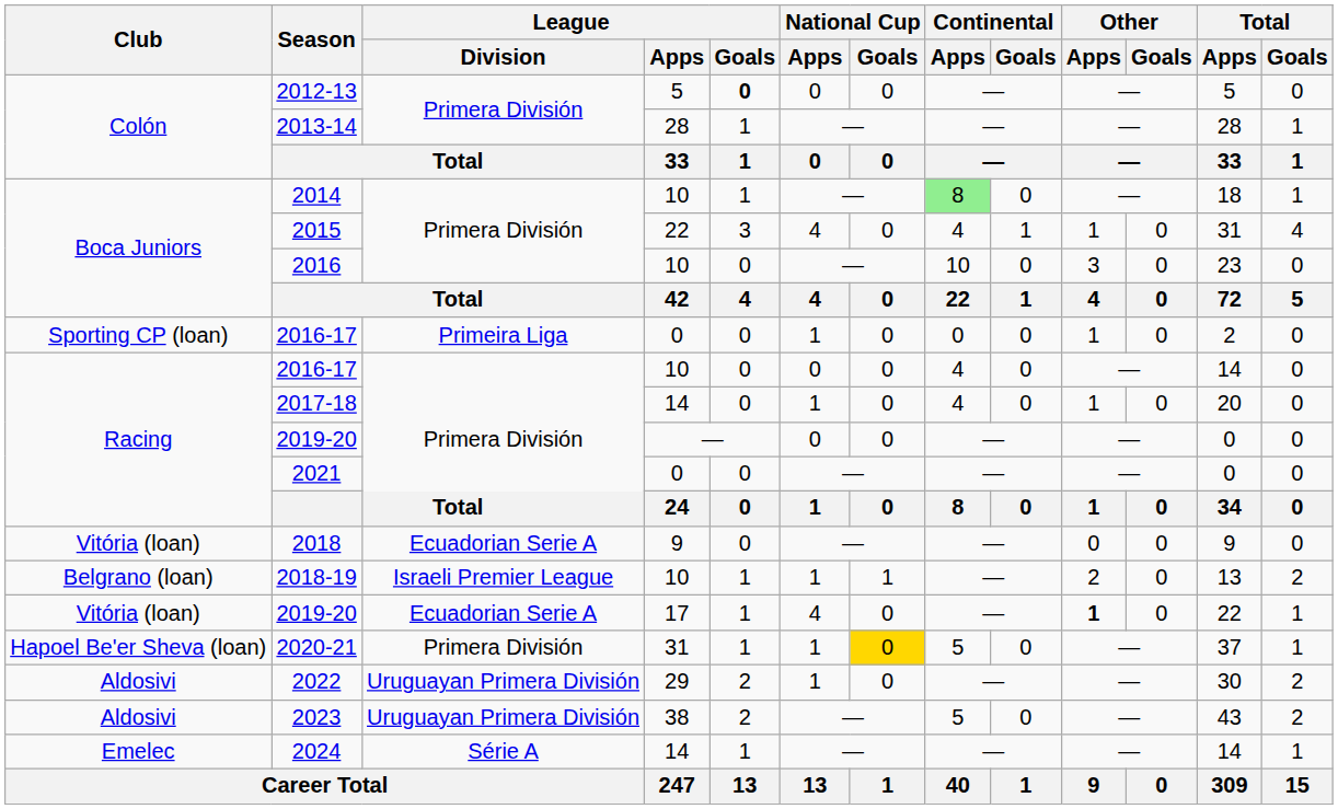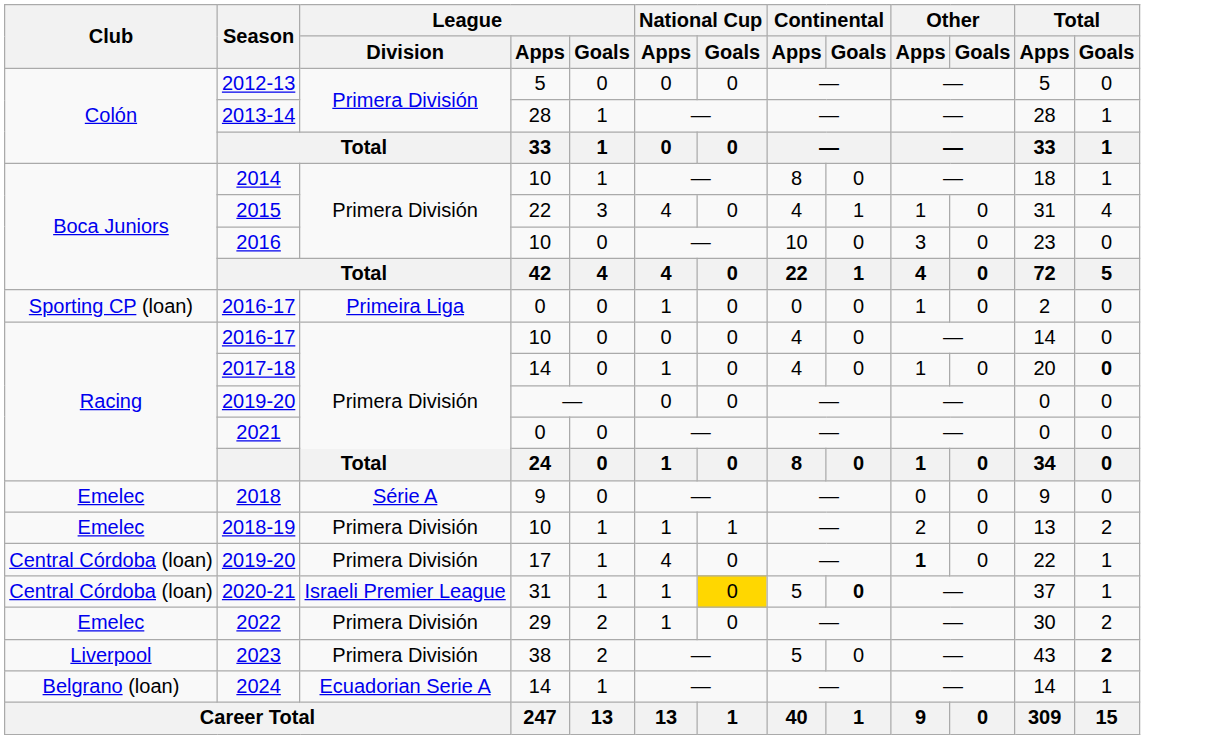 <table class="wikitable" border="1" style="text-align: center;">
 <tr>
 <th rowspan="2">Club</th>
 <th rowspan="2">Season</th>
 <th colspan="3">League</th>
 <th colspan="2">National Cup</th>
 <th colspan="2">Continental</th>
 <th colspan="2">Other</th>
 <th colspan="2">Total</th>
 </tr>
 <tr>
 <th>Division</th>
 <th>Apps</th>
 <th>Goals</th>
 <th>Apps</th>
 <th>Goals</th>
 <th>Apps</th>
 <th>Goals</th>
 <th>Apps</th>
 <th>Goals</th>
 <th>Apps</th>
 <th>Goals</th>
 </tr>
 <tr>
 <td rowspan="3"><a href='#'>Colón</a></td>
 <td><a href='#'>2012-13</a></td>
 <td rowspan="2"><a href='#'>Primera División</a></td>
 <td>5</td>
-<td><strong>0</strong></td>
+<td>0</td>
 <td>0</td>
 <td>0</td>
 <td colspan="2">—</td>
 <td colspan="2">—</td>
 <td>5</td>
 <td>0</td>
 </tr>
 <tr>
 <td><a href='#'>2013-14</a></td>
 <td>28</td>
 <td>1</td>
 <td colspan="2">—</td>
 <td colspan="2">—</td>
 <td colspan="2">—</td>
 <td>28</td>
 <td>1</td>
 </tr>
 <tr>
 <th colspan="2">Total</th>
 <th>33</th>
 <th>1</th>
 <th>0</th>
 <th>0</th>
 <th colspan="2">—</th>
 <th colspan="2">—</th>
 <th>33</th>
 <th>1</th>
 </tr>
 <tr>
 <td rowspan="4"><a href='#'>Boca Juniors</a></td>
 <td><a href='#'>2014</a></td>
 <td rowspan="3">Primera División</td>
 <td>10</td>
 <td>1</td>
 <td colspan="2">—</td>
-<td style="background: lightgreen;">8</td>
+<td>8</td>
 <td>0</td>
 <td colspan="2">—</td>
 <td>18</td>
 <td>1</td>
 </tr>
 <tr>
 <td><a href='#'>2015</a></td>
 <td>22</td>
 <td>3</td>
 <td>4</td>
 <td>0</td>
 <td>4</td>
 <td>1</td>
 <td>1</td>
 <td>0</td>
 <td>31</td>
 <td>4</td>
 </tr>
 <tr>
 <td><a href='#'>2016</a></td>
 <td>10</td>
 <td>0</td>
 <td colspan="2">—</td>
 <td>10</td>
 <td>0</td>
 <td>3</td>
 <td>0</td>
 <td>23</td>
 <td>0</td>
 </tr>
 <tr>
 <th colspan="2">Total</th>
 <th>42</th>
 <th>4</th>
 <th>4</th>
 <th>0</th>
 <th>22</th>
 <th>1</th>
 <th>4</th>
 <th>0</th>
 <th>72</th>
 <th>5</th>
 </tr>
 <tr>
 <td><a href='#'>Sporting CP</a> (loan)</td>
 <td><a href='#'>2016-17</a></td>
 <td><a href='#'>Primeira Liga</a></td>
 <td>0</td>
 <td>0</td>
 <td>1</td>
 <td>0</td>
 <td>0</td>
 <td>0</td>
 <td>1</td>
 <td>0</td>
 <td>2</td>
 <td>0</td>
 </tr>
 <tr>
 <td rowspan="5"><a href='#'>Racing</a></td>
 <td><a href='#'>2016-17</a></td>
 <td rowspan="5">Primera División</td>
 <td>10</td>
 <td>0</td>
 <td>0</td>
 <td>0</td>
 <td>4</td>
 <td>0</td>
 <td colspan="2">—</td>
 <td>14</td>
 <td>0</td>
 </tr>
 <tr>
 <td><a href='#'>2017-18</a></td>
 <td>14</td>
 <td>0</td>
 <td>1</td>
 <td>0</td>
 <td>4</td>
 <td>0</td>
 <td>1</td>
 <td>0</td>
 <td>20</td>
-<td>0</td>
+<td><strong>0</strong></td>
 </tr>
 <tr>
 <td><a href='#'>2019-20</a></td>
 <td colspan="2">—</td>
 <td>0</td>
 <td>0</td>
 <td colspan="2">—</td>
 <td colspan="2">—</td>
 <td>0</td>
 <td>0</td>
 </tr>
 <tr>
 <td><a href='#'>2021</a></td>
 <td>0</td>
 <td>0</td>
 <td colspan="2">—</td>
 <td colspan="2">—</td>
 <td colspan="2">—</td>
 <td>0</td>
 <td>0</td>
 </tr>
 <tr>
 <th colspan="2">Total</th>
 <th>24</th>
 <th>0</th>
 <th>1</th>
 <th>0</th>
 <th>8</th>
 <th>0</th>
 <th>1</th>
 <th>0</th>
 <th>34</th>
 <th>0</th>
 </tr>
 <tr>
-<td><a href='#'>Vitória</a> (loan)</td>
+<td><a href='#'>Emelec</a></td>
 <td><a href='#'>2018</a></td>
-<td><a href='#'>Ecuadorian Serie A</a></td>
+<td><a href='#'>Série A</a></td>
 <td>9</td>
 <td>0</td>
 <td colspan="2">—</td>
 <td colspan="2">—</td>
 <td>0</td>
 <td>0</td>
 <td>9</td>
 <td>0</td>
 </tr>
 <tr>
-<td><a href='#'>Belgrano</a> (loan)</td>
+<td><a href='#'>Emelec</a></td>
 <td><a href='#'>2018-19</a></td>
-<td><a href='#'>Israeli Premier League</a></td>
+<td>Primera División</td>
 <td>10</td>
 <td>1</td>
 <td>1</td>
 <td>1</td>
 <td colspan="2">—</td>
 <td>2</td>
 <td>0</td>
 <td>13</td>
 <td>2</td>
 </tr>
 <tr>
-<td><a href='#'>Vitória</a> (loan)</td>
+<td><a href='#'>Central Córdoba</a> (loan)</td>
 <td><a href='#'>2019-20</a></td>
-<td><a href='#'>Ecuadorian Serie A</a></td>
+<td>Primera División</td>
 <td>17</td>
 <td>1</td>
 <td>4</td>
 <td>0</td>
 <td colspan="2">—</td>
 <td><strong>1</strong></td>
 <td>0</td>
 <td>22</td>
 <td>1</td>
 </tr>
 <tr>
-<td><a href='#'>Hapoel Be'er Sheva</a> (loan)</td>
+<td><a href='#'>Central Córdoba</a> (loan)</td>
 <td><a href='#'>2020-21</a></td>
-<td>Primera División</td>
+<td><a href='#'>Israeli Premier League</a></td>
 <td>31</td>
 <td>1</td>
 <td>1</td>
 <td style="background: gold;">0</td>
 <td>5</td>
-<td>0</td>
+<td><strong>0</strong></td>
 <td colspan="2">—</td>
 <td>37</td>
 <td>1</td>
 </tr>
 <tr>
-<td><a href='#'>Aldosivi</a></td>
+<td><a href='#'>Emelec</a></td>
 <td><a href='#'>2022</a></td>
-<td><a href='#'>Uruguayan Primera División</a></td>
+<td>Primera División</td>
 <td>29</td>
 <td>2</td>
 <td>1</td>
 <td>0</td>
 <td colspan="2">—</td>
 <td colspan="2">—</td>
 <td>30</td>
 <td>2</td>
 </tr>
 <tr>
-<td><a href='#'>Aldosivi</a></td>
+<td><a href='#'>Liverpool</a></td>
 <td><a href='#'>2023</a></td>
-<td><a href='#'>Uruguayan Primera División</a></td>
+<td>Primera División</td>
 <td>38</td>
 <td>2</td>
 <td colspan="2">—</td>
 <td>5</td>
 <td>0</td>
 <td colspan="2">—</td>
 <td>43</td>
-<td>2</td>
+<td><strong>2</strong></td>
 </tr>
 <tr>
-<td><a href='#'>Emelec</a></td>
+<td><a href='#'>Belgrano</a> (loan)</td>
 <td><a href='#'>2024</a></td>
-<td><a href='#'>Série A</a></td>
+<td><a href='#'>Ecuadorian Serie A</a></td>
 <td>14</td>
 <td>1</td>
 <td colspan="2">—</td>
 <td colspan="2">—</td>
 <td colspan="2">—</td>
 <td>14</td>
 <td>1</td>
 </tr>
 <tr>
 <th colspan="3">Career Total</th>
 <th>247</th>
 <th>13</th>
 <th>13</th>
 <th>1</th>
 <th>40</th>
 <th>1</th>
 <th>9</th>
 <th>0</th>
 <th>309</th>
 <th>15</th>
 </tr>
 </table>
